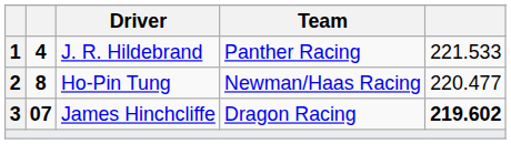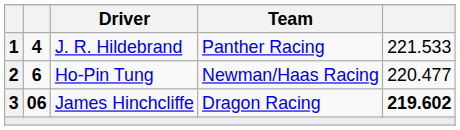 <table class="wikitable" style="font-size:95%;">
 <tr>
 </tr>
 <tr>
 <th></th>
 <th></th>
 <th>Driver</th>
 <th>Team</th>
 <th></th>
 </tr>
 <tr>
 <th>1</th>
 <td style="text-align:center"><strong>4</strong></td>
 <td> <a href='#'>J. R. Hildebrand</a></td>
 <td><a href='#'>Panther Racing</a></td>
 <td align=center>221.533</td>
 </tr>
 <tr>
 <th>2</th>
-<td style="text-align:center"><strong>8</strong></td>
+<td style="text-align:center"><strong>6</strong></td>
 <td> <a href='#'>Ho-Pin Tung</a></td>
 <td><a href='#'>Newman/Haas Racing</a></td>
 <td align=center>220.477</td>
 </tr>
 <tr>
 <th>3</th>
-<td style="text-align:center"><strong>07</strong></td>
+<td style="text-align:center"><strong>06</strong></td>
 <td> <a href='#'>James Hinchcliffe</a></td>
 <td><a href='#'>Dragon Racing</a></td>
 <td align=center><strong>219.602</strong></td>
 </tr>
 <tr>
 <td style="background-color:#EAECF0;text-align:center" colspan=9><strong></strong></td>
 </tr>
 </table>
